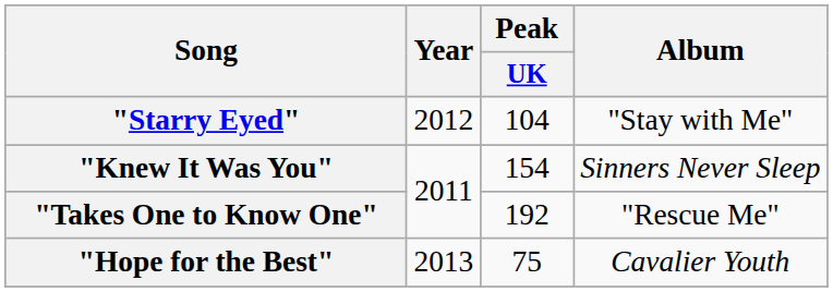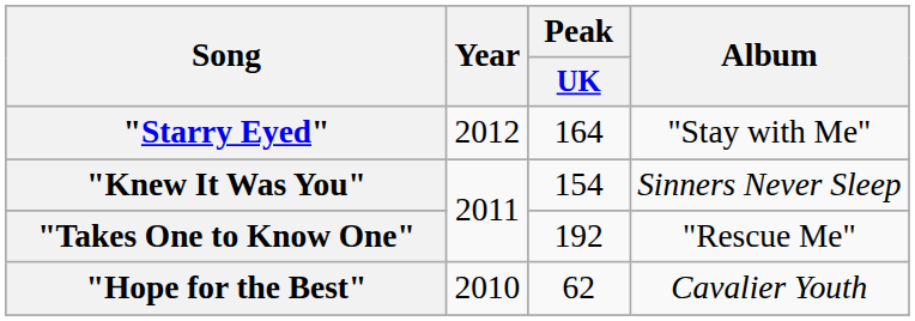 <table class="wikitable plainrowheaders" style="text-align:center;">
 <tr>
 <th scope="colw" rowspan="2" style="width:13em;">Song</th>
 <th scope="col" rowspan="2">Year</th>
 <th scope="col">Peak</th>
 <th scope="col" rowspan="2">Album</th>
 </tr>
 <tr>
 <th scope="col" style="width:3em;font-size:90%;"><a href='#'>UK</a><br></th>
 </tr>
 <tr>
 <th scope="row">"<a href='#'>Starry Eyed</a>"</th>
 <td>2012</td>
-<td>104</td>
+<td>164</td>
 <td>"Stay with Me"</td>
 </tr>
 <tr>
 <th scope="row">"Knew It Was You"</th>
 <td rowspan="2">2011</td>
 <td>154</td>
 <td><em>Sinners Never Sleep</em></td>
 </tr>
 <tr>
 <th scope="row">"Takes One to Know One"</th>
 <td>192</td>
 <td>"Rescue Me"</td>
 </tr>
 <tr>
 <th scope="row">"Hope for the Best"</th>
-<td>2013</td>
-<td>75</td>
+<td>2010</td>
+<td>62</td>
 <td><em>Cavalier Youth</em></td>
 </tr>
 </table>
